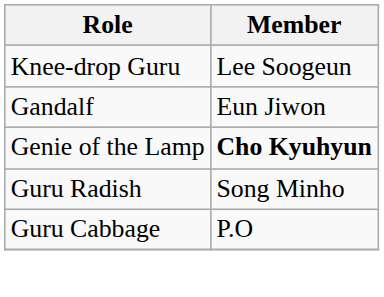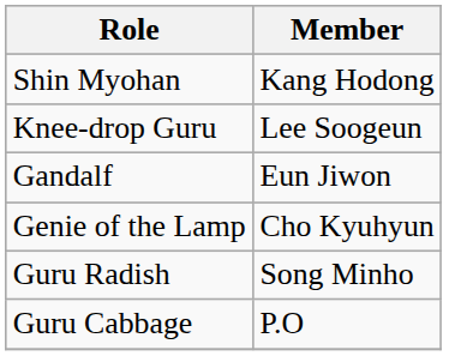 <table class=wikitable mw-collapsible>
 <tr>
 <th>Role</th>
 <th>Member</th>
+</tr>
+<tr>
+<td>Shin Myohan</td>
+<td>Kang Hodong</td>
 </tr>
 <tr>
 <td>Knee-drop Guru</td>
 <td>Lee Soogeun</td>
 </tr>
 <tr>
 <td>Gandalf</td>
 <td>Eun Jiwon</td>
 </tr>
 <tr>
 <td>Genie of the Lamp</td>
-<td><strong>Cho Kyuhyun</strong></td>
+<td>Cho Kyuhyun</td>
 </tr>
 <tr>
 <td>Guru Radish</td>
 <td>Song Minho</td>
 </tr>
 <tr>
 <td>Guru Cabbage</td>
 <td>P.O</td>
 </tr>
 <tr>
 </tr>
 </table>
